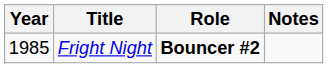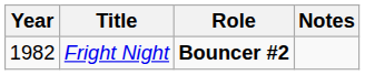 <table class="wikitable">
 <tr>
 <th>Year</th>
 <th>Title</th>
 <th>Role</th>
 <th>Notes</th>
 </tr>
 <tr>
-<td>1985</td>
+<td>1982</td>
 <td><em><a href='#'>Fright Night</a></em></td>
 <td><strong>Bouncer #2</strong></td>
 <td></td>
 </tr>
 </table>
